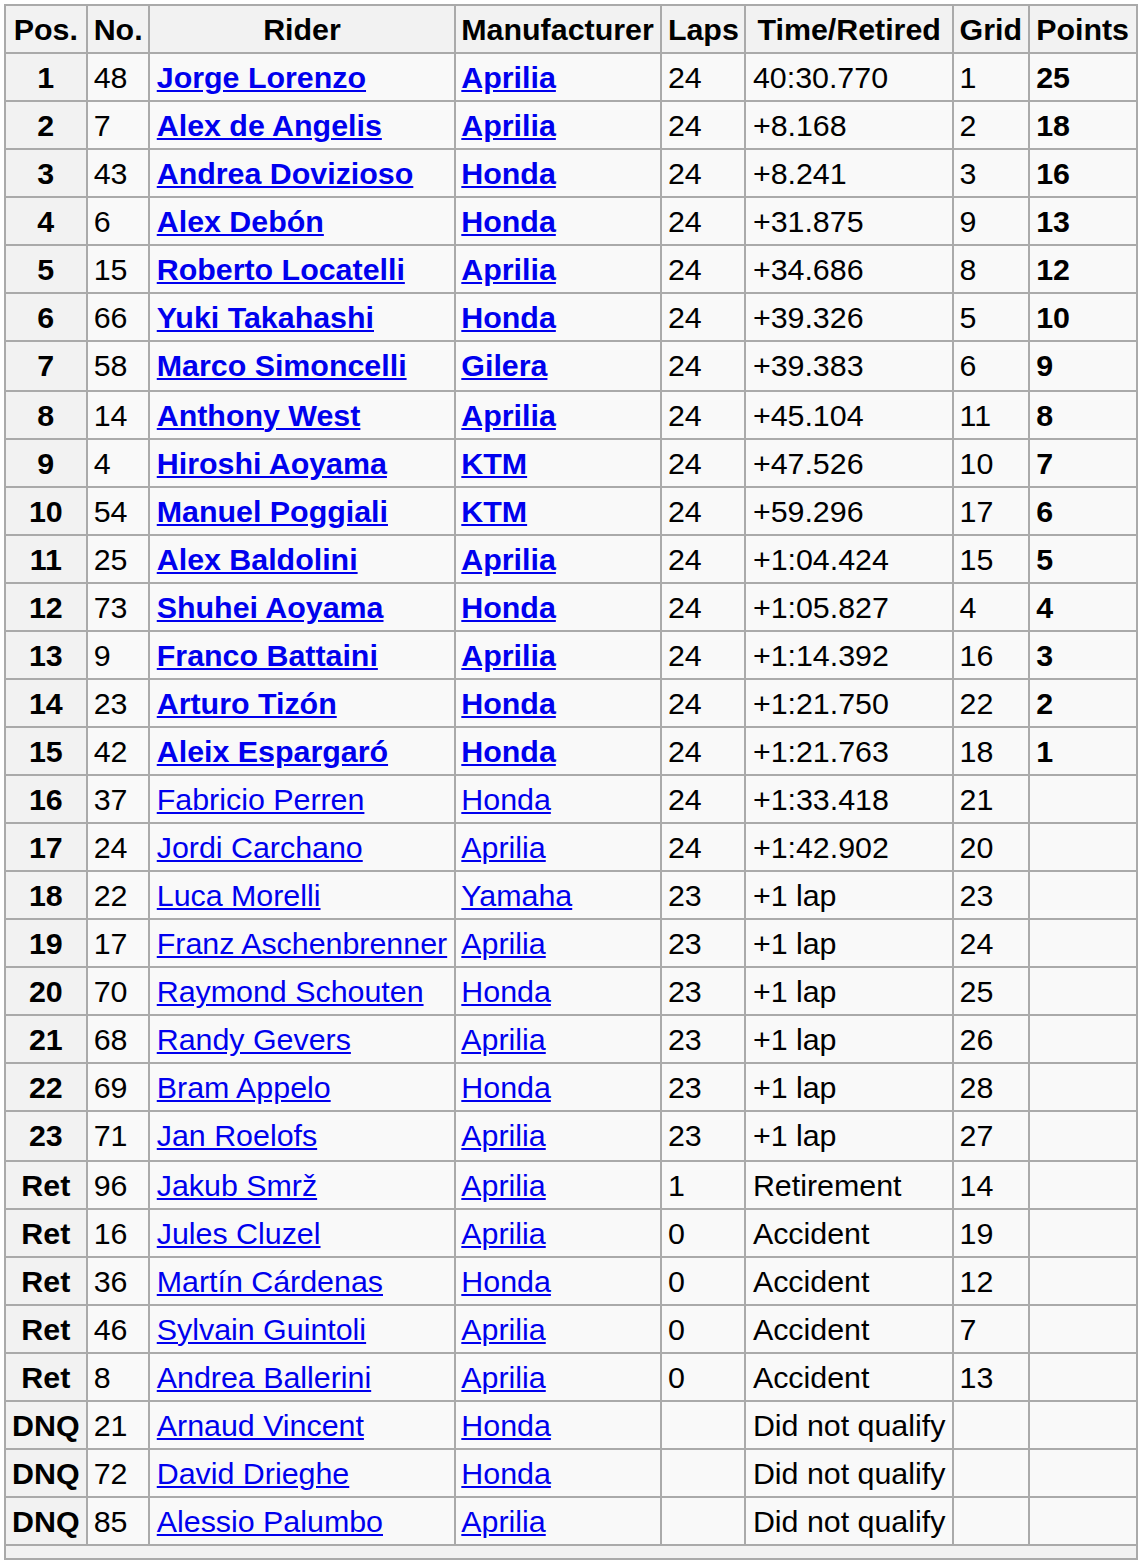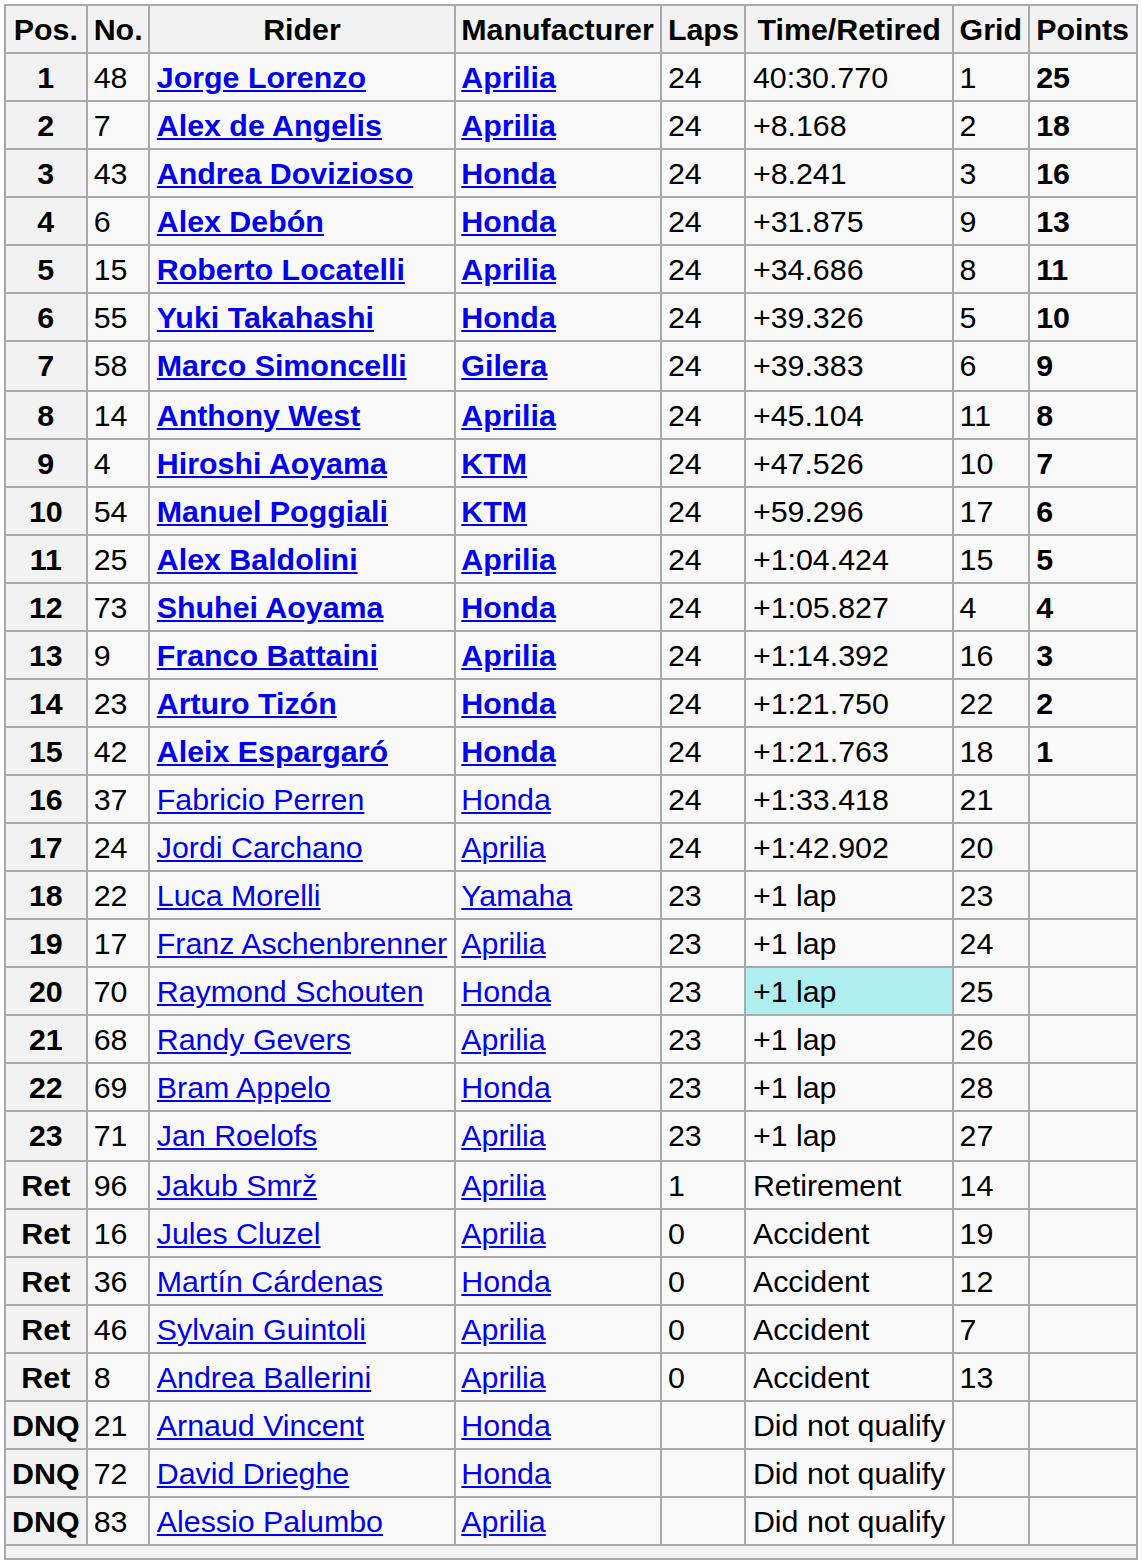 <table class="wikitable" style="font-size: 95%;">
 <tr>
 <th>Pos.</th>
 <th>No.</th>
 <th>Rider</th>
 <th>Manufacturer</th>
 <th>Laps</th>
 <th>Time/Retired</th>
 <th>Grid</th>
 <th>Points</th>
 </tr>
 <tr>
 <th>1</th>
 <td>48</td>
 <td> <strong><a href='#'>Jorge Lorenzo</a></strong></td>
 <td><strong><a href='#'>Aprilia</a></strong></td>
 <td>24</td>
 <td>40:30.770</td>
 <td>1</td>
 <td><strong>25</strong></td>
 </tr>
 <tr>
 <th>2</th>
 <td>7</td>
 <td> <strong><a href='#'>Alex de Angelis</a></strong></td>
 <td><strong><a href='#'>Aprilia</a></strong></td>
 <td>24</td>
 <td>+8.168</td>
 <td>2</td>
 <td><strong>18</strong></td>
 </tr>
 <tr>
 <th>3</th>
 <td>43</td>
 <td> <strong><a href='#'>Andrea Dovizioso</a></strong></td>
 <td><strong><a href='#'>Honda</a></strong></td>
 <td>24</td>
 <td>+8.241</td>
 <td>3</td>
 <td><strong>16</strong></td>
 </tr>
 <tr>
 <th>4</th>
 <td>6</td>
 <td> <strong><a href='#'>Alex Debón</a></strong></td>
 <td><strong><a href='#'>Honda</a></strong></td>
 <td>24</td>
 <td>+31.875</td>
 <td>9</td>
 <td><strong>13</strong></td>
 </tr>
 <tr>
 <th>5</th>
 <td>15</td>
 <td> <strong><a href='#'>Roberto Locatelli</a></strong></td>
 <td><strong><a href='#'>Aprilia</a></strong></td>
 <td>24</td>
 <td>+34.686</td>
 <td>8</td>
-<td><strong>12</strong></td>
+<td><strong>11</strong></td>
 </tr>
 <tr>
 <th>6</th>
-<td>66</td>
+<td>55</td>
 <td> <strong><a href='#'>Yuki Takahashi</a></strong></td>
 <td><strong><a href='#'>Honda</a></strong></td>
 <td>24</td>
 <td>+39.326</td>
 <td>5</td>
 <td><strong>10</strong></td>
 </tr>
 <tr>
 <th>7</th>
 <td>58</td>
 <td> <strong><a href='#'>Marco Simoncelli</a></strong></td>
 <td><strong><a href='#'>Gilera</a></strong></td>
 <td>24</td>
 <td>+39.383</td>
 <td>6</td>
 <td><strong>9</strong></td>
 </tr>
 <tr>
 <th>8</th>
 <td>14</td>
 <td> <strong><a href='#'>Anthony West</a></strong></td>
 <td><strong><a href='#'>Aprilia</a></strong></td>
 <td>24</td>
 <td>+45.104</td>
 <td>11</td>
 <td><strong>8</strong></td>
 </tr>
 <tr>
 <th>9</th>
 <td>4</td>
 <td> <strong><a href='#'>Hiroshi Aoyama</a></strong></td>
 <td><strong><a href='#'>KTM</a></strong></td>
 <td>24</td>
 <td>+47.526</td>
 <td>10</td>
 <td><strong>7</strong></td>
 </tr>
 <tr>
 <th>10</th>
 <td>54</td>
 <td> <strong><a href='#'>Manuel Poggiali</a></strong></td>
 <td><strong><a href='#'>KTM</a></strong></td>
 <td>24</td>
 <td>+59.296</td>
 <td>17</td>
 <td><strong>6</strong></td>
 </tr>
 <tr>
 <th>11</th>
 <td>25</td>
 <td> <strong><a href='#'>Alex Baldolini</a></strong></td>
 <td><strong><a href='#'>Aprilia</a></strong></td>
 <td>24</td>
 <td>+1:04.424</td>
 <td>15</td>
 <td><strong>5</strong></td>
 </tr>
 <tr>
 <th>12</th>
 <td>73</td>
 <td> <strong><a href='#'>Shuhei Aoyama</a></strong></td>
 <td><strong><a href='#'>Honda</a></strong></td>
 <td>24</td>
 <td>+1:05.827</td>
 <td>4</td>
 <td><strong>4</strong></td>
 </tr>
 <tr>
 <th>13</th>
 <td>9</td>
 <td> <strong><a href='#'>Franco Battaini</a></strong></td>
 <td><strong><a href='#'>Aprilia</a></strong></td>
 <td>24</td>
 <td>+1:14.392</td>
 <td>16</td>
 <td><strong>3</strong></td>
 </tr>
 <tr>
 <th>14</th>
 <td>23</td>
 <td> <strong><a href='#'>Arturo Tizón</a></strong></td>
 <td><strong><a href='#'>Honda</a></strong></td>
 <td>24</td>
 <td>+1:21.750</td>
 <td>22</td>
 <td><strong>2</strong></td>
 </tr>
 <tr>
 <th>15</th>
 <td>42</td>
 <td> <strong><a href='#'>Aleix Espargaró</a></strong></td>
 <td><strong><a href='#'>Honda</a></strong></td>
 <td>24</td>
 <td>+1:21.763</td>
 <td>18</td>
 <td><strong>1</strong></td>
 </tr>
 <tr>
 <th>16</th>
 <td>37</td>
 <td> <a href='#'>Fabricio Perren</a></td>
 <td><a href='#'>Honda</a></td>
 <td>24</td>
 <td>+1:33.418</td>
 <td>21</td>
 <td></td>
 </tr>
 <tr>
 <th>17</th>
 <td>24</td>
 <td> <a href='#'>Jordi Carchano</a></td>
 <td><a href='#'>Aprilia</a></td>
 <td>24</td>
 <td>+1:42.902</td>
 <td>20</td>
 <td></td>
 </tr>
 <tr>
 <th>18</th>
 <td>22</td>
 <td> <a href='#'>Luca Morelli</a></td>
 <td><a href='#'>Yamaha</a></td>
 <td>23</td>
 <td>+1 lap</td>
 <td>23</td>
 <td></td>
 </tr>
 <tr>
 <th>19</th>
 <td>17</td>
 <td> <a href='#'>Franz Aschenbrenner</a></td>
 <td><a href='#'>Aprilia</a></td>
 <td>23</td>
 <td>+1 lap</td>
 <td>24</td>
 <td></td>
 </tr>
 <tr>
 <th>20</th>
 <td>70</td>
 <td> <a href='#'>Raymond Schouten</a></td>
 <td><a href='#'>Honda</a></td>
 <td>23</td>
-<td>+1 lap</td>
+<td style="background: paleturquoise;">+1 lap</td>
 <td>25</td>
 <td></td>
 </tr>
 <tr>
 <th>21</th>
 <td>68</td>
 <td> <a href='#'>Randy Gevers</a></td>
 <td><a href='#'>Aprilia</a></td>
 <td>23</td>
 <td>+1 lap</td>
 <td>26</td>
 <td></td>
 </tr>
 <tr>
 <th>22</th>
 <td>69</td>
 <td> <a href='#'>Bram Appelo</a></td>
 <td><a href='#'>Honda</a></td>
 <td>23</td>
 <td>+1 lap</td>
 <td>28</td>
 <td></td>
 </tr>
 <tr>
 <th>23</th>
 <td>71</td>
 <td> <a href='#'>Jan Roelofs</a></td>
 <td><a href='#'>Aprilia</a></td>
 <td>23</td>
 <td>+1 lap</td>
 <td>27</td>
 <td></td>
 </tr>
 <tr>
 <th>Ret</th>
 <td>96</td>
 <td> <a href='#'>Jakub Smrž</a></td>
 <td><a href='#'>Aprilia</a></td>
 <td>1</td>
 <td>Retirement</td>
 <td>14</td>
 <td></td>
 </tr>
 <tr>
 <th>Ret</th>
 <td>16</td>
 <td> <a href='#'>Jules Cluzel</a></td>
 <td><a href='#'>Aprilia</a></td>
 <td>0</td>
 <td>Accident</td>
 <td>19</td>
 <td></td>
 </tr>
 <tr>
 <th>Ret</th>
 <td>36</td>
 <td> <a href='#'>Martín Cárdenas</a></td>
 <td><a href='#'>Honda</a></td>
 <td>0</td>
 <td>Accident</td>
 <td>12</td>
 <td></td>
 </tr>
 <tr>
 <th>Ret</th>
 <td>46</td>
 <td> <a href='#'>Sylvain Guintoli</a></td>
 <td><a href='#'>Aprilia</a></td>
 <td>0</td>
 <td>Accident</td>
 <td>7</td>
 <td></td>
 </tr>
 <tr>
 <th>Ret</th>
 <td>8</td>
 <td> <a href='#'>Andrea Ballerini</a></td>
 <td><a href='#'>Aprilia</a></td>
 <td>0</td>
 <td>Accident</td>
 <td>13</td>
 <td></td>
 </tr>
 <tr>
 <th>DNQ</th>
 <td>21</td>
 <td> <a href='#'>Arnaud Vincent</a></td>
 <td><a href='#'>Honda</a></td>
 <td></td>
 <td>Did not qualify</td>
 <td></td>
 <td></td>
 </tr>
 <tr>
 <th>DNQ</th>
 <td>72</td>
 <td> <a href='#'>David Drieghe</a></td>
 <td><a href='#'>Honda</a></td>
 <td></td>
 <td>Did not qualify</td>
 <td></td>
 <td></td>
 </tr>
 <tr>
 <th>DNQ</th>
-<td>85</td>
+<td>83</td>
 <td> <a href='#'>Alessio Palumbo</a></td>
 <td><a href='#'>Aprilia</a></td>
 <td></td>
 <td>Did not qualify</td>
 <td></td>
 <td></td>
 </tr>
 <tr>
 <th colspan=8></th>
 </tr>
 <tr>
 </tr>
 </table>
